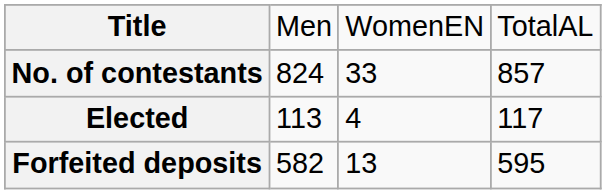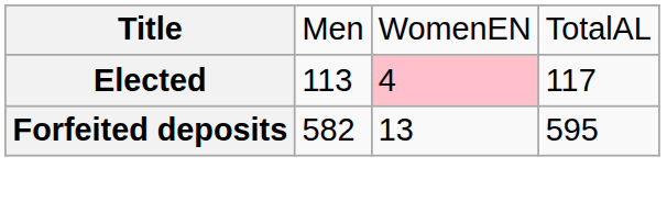 <table class="wikitable sortable">
 <tr>
 <th>Title</th>
 <td>Men</td>
 <td>WomenEN</td>
 <td>TotalAL</td>
 </tr>
 <tr>
-<th>No. of contestants</th>
-<td>824</td>
-<td>33</td>
-<td>857</td>
-</tr>
-<tr>
 <th>Elected</th>
 <td>113</td>
-<td>4</td>
+<td style="background: pink;">4</td>
 <td>117</td>
 </tr>
 <tr>
 <th>Forfeited deposits</th>
 <td>582</td>
 <td>13</td>
 <td>595</td>
 </tr>
 </table>
